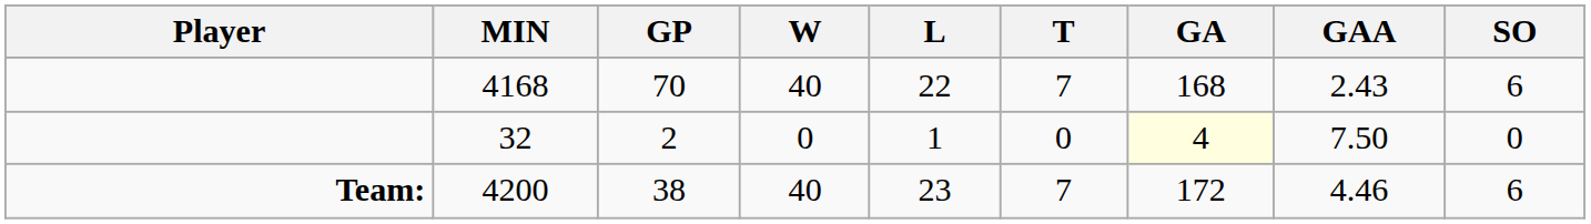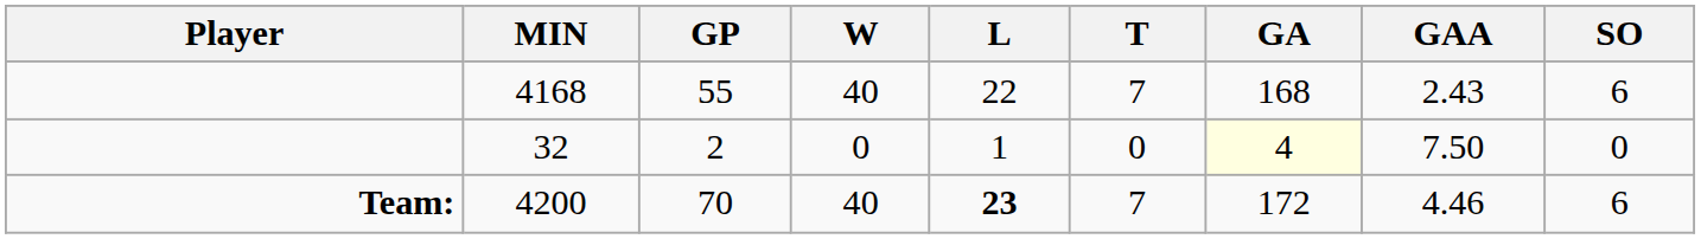 <table class="wikitable sortable" width="60%">
 <tr>
 <th bgcolor="#DDDDFF" width="10%">Player</th>
 <th width="3%" bgcolor="#DDDDFF" title="Minutes played">MIN</th>
 <th width="3%" bgcolor="#DDDDFF" title="Games played in">GP</th>
 <th width="3%" bgcolor="#DDDDFF" title="Wins">W</th>
 <th width="3%" bgcolor="#DDDDFF"title="Losses">L</th>
 <th width="3%" bgcolor="#DDDDFF" title="Ties">T</th>
 <th width="3%" bgcolor="#DDDDFF" title="Goals against">GA</th>
 <th width="3%" bgcolor="#DDDDFF" title="Goals against average">GAA</th>
 <th width="3%" bgcolor="#DDDDFF"title="Shut-outs">SO</th>
 </tr>
 <tr align="center">
 <td align="right"></td>
 <td>4168</td>
-<td>70</td>
+<td>55</td>
 <td>40</td>
 <td>22</td>
 <td>7</td>
 <td>168</td>
 <td>2.43</td>
 <td>6</td>
 </tr>
 <tr align="center">
 <td align="right"></td>
 <td>32</td>
 <td>2</td>
 <td>0</td>
 <td>1</td>
 <td>0</td>
 <td style="background: lightyellow;">4</td>
 <td>7.50</td>
 <td>0</td>
 </tr>
 <tr align="center">
 <td align="right"><strong>Team:</strong></td>
 <td>4200</td>
-<td>38</td>
+<td>70</td>
 <td>40</td>
-<td>23</td>
+<td><strong>23</strong></td>
 <td>7</td>
 <td>172</td>
 <td>4.46</td>
 <td>6</td>
 </tr>
 </table>
